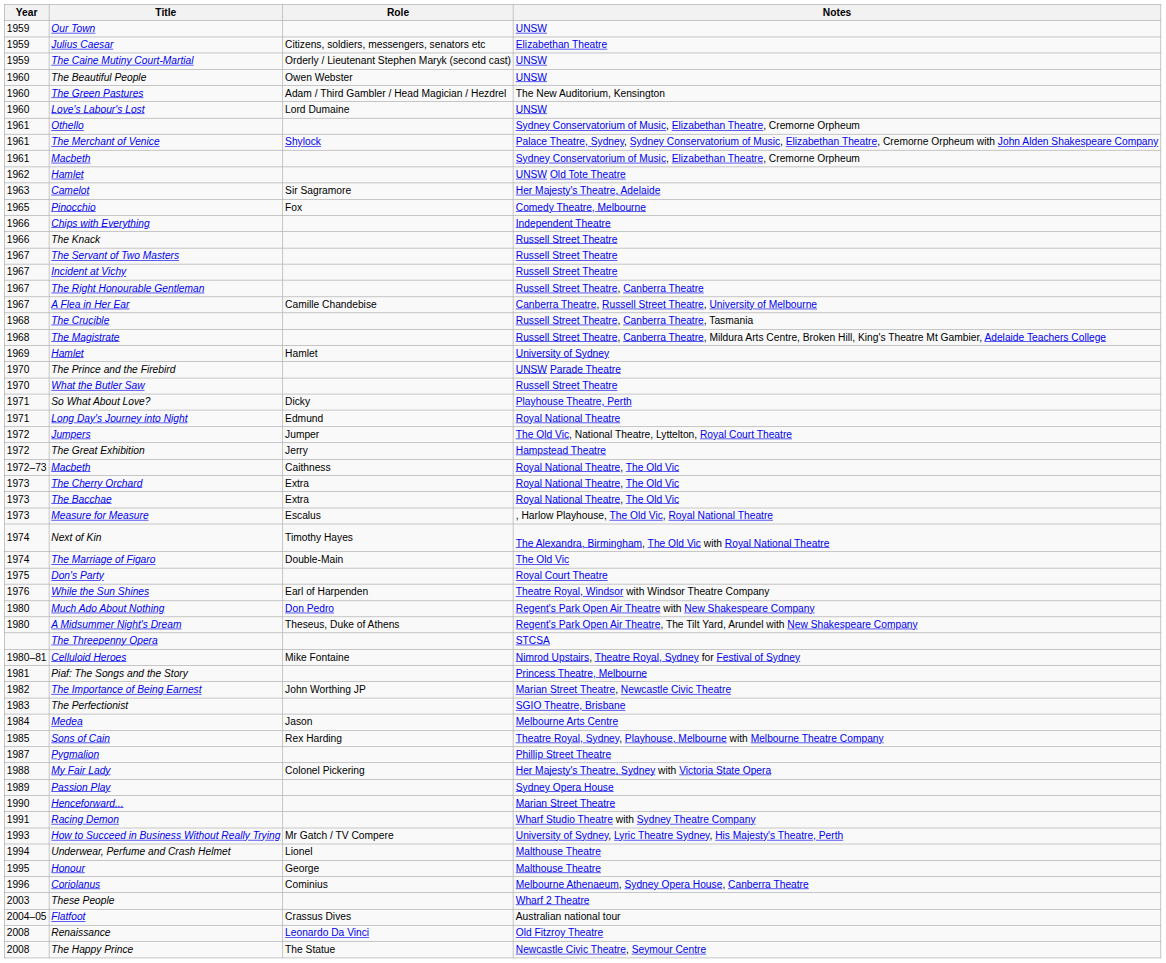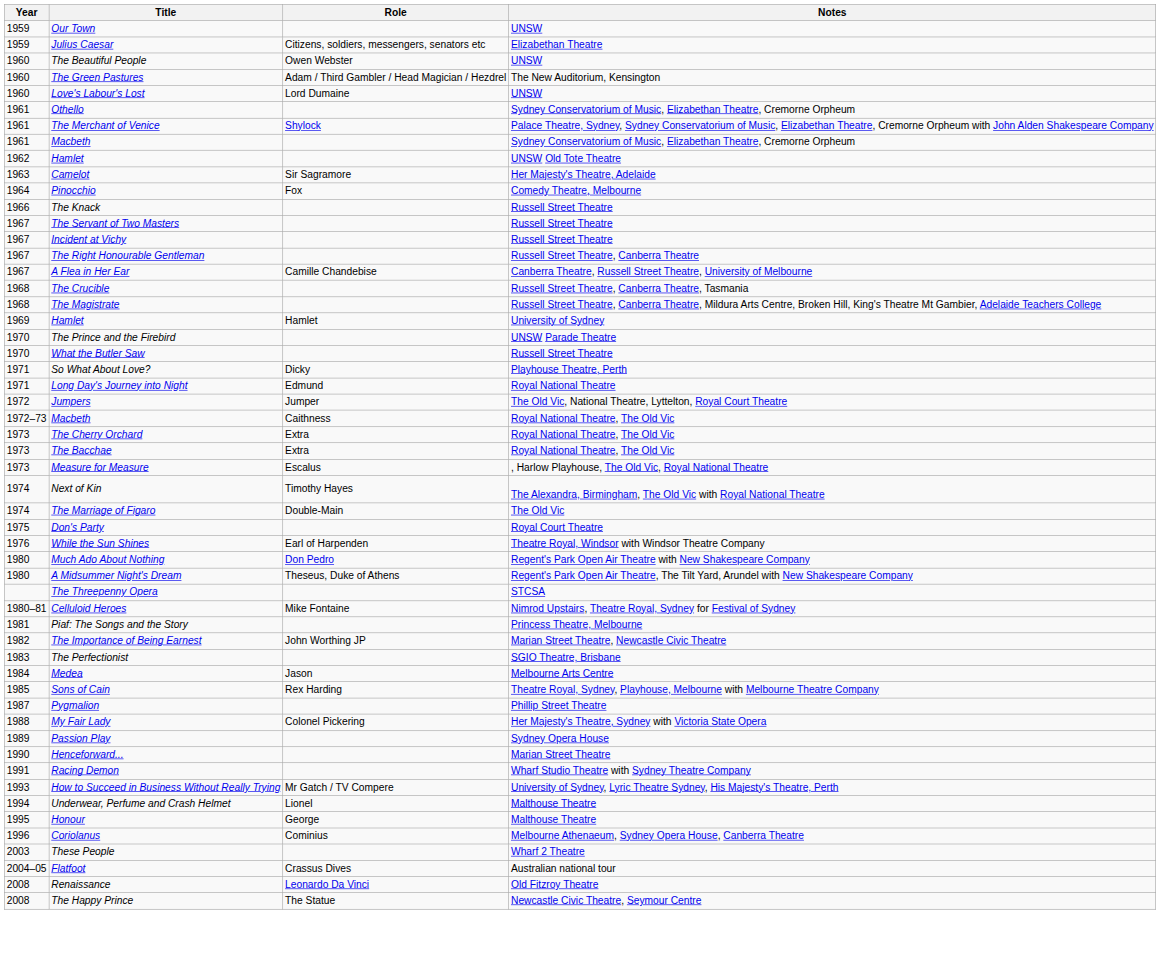 <table class="wikitable">
 <tr>
 <th>Year</th>
 <th>Title</th>
 <th>Role</th>
 <th>Notes</th>
 </tr>
 <tr>
 <td>1959</td>
 <td><em><a href='#'>Our Town</a></em></td>
 <td></td>
 <td><a href='#'>UNSW</a></td>
 </tr>
 <tr>
 <td>1959</td>
 <td><em><a href='#'>Julius Caesar</a></em></td>
 <td>Citizens, soldiers, messengers, senators etc</td>
 <td><a href='#'>Elizabethan Theatre</a></td>
-</tr>
-<tr>
-<td>1959</td>
-<td><em><a href='#'>The Caine Mutiny Court-Martial</a></em></td>
-<td>Orderly / Lieutenant Stephen Maryk (second cast)</td>
-<td><a href='#'>UNSW</a></td>
 </tr>
 <tr>
 <td>1960</td>
 <td><em>The Beautiful People</em></td>
 <td>Owen Webster</td>
 <td><a href='#'>UNSW</a></td>
 </tr>
 <tr>
 <td>1960</td>
 <td><em><a href='#'>The Green Pastures</a></em></td>
 <td>Adam / Third Gambler / Head Magician / Hezdrel</td>
 <td>The New Auditorium, Kensington</td>
 </tr>
 <tr>
 <td>1960</td>
 <td><em><a href='#'>Love's Labour's Lost</a></em></td>
 <td>Lord Dumaine</td>
 <td><a href='#'>UNSW</a></td>
 </tr>
 <tr>
 <td>1961</td>
 <td><em><a href='#'>Othello</a></em></td>
 <td></td>
 <td><a href='#'>Sydney Conservatorium of Music</a>, <a href='#'>Elizabethan Theatre</a>, Cremorne Orpheum</td>
 </tr>
 <tr>
 <td>1961</td>
 <td><em><a href='#'>The Merchant of Venice</a></em></td>
 <td><a href='#'>Shylock</a></td>
 <td><a href='#'>Palace Theatre, Sydney</a>, <a href='#'>Sydney Conservatorium of Music</a>, <a href='#'>Elizabethan Theatre</a>, Cremorne Orpheum with <a href='#'>John Alden Shakespeare Company</a></td>
 </tr>
 <tr>
 <td>1961</td>
 <td><em><a href='#'>Macbeth</a></em></td>
 <td></td>
 <td><a href='#'>Sydney Conservatorium of Music</a>, <a href='#'>Elizabethan Theatre</a>, Cremorne Orpheum</td>
 </tr>
 <tr>
 <td>1962</td>
 <td><em><a href='#'>Hamlet</a></em></td>
 <td></td>
 <td><a href='#'>UNSW</a> <a href='#'>Old Tote Theatre</a></td>
 </tr>
 <tr>
 <td>1963</td>
 <td><em><a href='#'>Camelot</a></em></td>
 <td>Sir Sagramore</td>
 <td><a href='#'>Her Majesty's Theatre, Adelaide</a></td>
 </tr>
 <tr>
-<td>1965</td>
+<td>1964</td>
 <td><em><a href='#'>Pinocchio</a></em></td>
 <td>Fox</td>
 <td><a href='#'>Comedy Theatre, Melbourne</a></td>
-</tr>
-<tr>
-<td>1966</td>
-<td><em><a href='#'>Chips with Everything</a></em></td>
-<td></td>
-<td><a href='#'>Independent Theatre</a></td>
 </tr>
 <tr>
 <td>1966</td>
 <td><em>The Knack</em></td>
 <td></td>
 <td><a href='#'>Russell Street Theatre</a></td>
 </tr>
 <tr>
 <td>1967</td>
 <td><em><a href='#'>The Servant of Two Masters</a></em></td>
 <td></td>
 <td><a href='#'>Russell Street Theatre</a></td>
 </tr>
 <tr>
 <td>1967</td>
 <td><em><a href='#'>Incident at Vichy</a></em></td>
 <td></td>
 <td><a href='#'>Russell Street Theatre</a></td>
 </tr>
 <tr>
 <td>1967</td>
 <td><em><a href='#'>The Right Honourable Gentleman</a></em></td>
 <td></td>
 <td><a href='#'>Russell Street Theatre</a>, <a href='#'>Canberra Theatre</a></td>
 </tr>
 <tr>
 <td>1967</td>
 <td><em><a href='#'>A Flea in Her Ear</a></em></td>
 <td>Camille Chandebise</td>
 <td><a href='#'>Canberra Theatre</a>, <a href='#'>Russell Street Theatre</a>, <a href='#'>University of Melbourne</a></td>
 </tr>
 <tr>
 <td>1968</td>
 <td><em><a href='#'>The Crucible</a></em></td>
 <td></td>
 <td><a href='#'>Russell Street Theatre</a>, <a href='#'>Canberra Theatre</a>, Tasmania</td>
 </tr>
 <tr>
 <td>1968</td>
 <td><em><a href='#'>The Magistrate</a></em></td>
 <td></td>
 <td><a href='#'>Russell Street Theatre</a>, <a href='#'>Canberra Theatre</a>, Mildura Arts Centre, Broken Hill, King's Theatre Mt Gambier, <a href='#'>Adelaide Teachers College</a></td>
 </tr>
 <tr>
 <td>1969</td>
 <td><em><a href='#'>Hamlet</a></em></td>
 <td>Hamlet</td>
 <td><a href='#'>University of Sydney</a></td>
 </tr>
 <tr>
 <td>1970</td>
 <td><em>The Prince and the Firebird</em></td>
 <td></td>
 <td><a href='#'>UNSW</a> <a href='#'>Parade Theatre</a></td>
 </tr>
 <tr>
 <td>1970</td>
 <td><em><a href='#'>What the Butler Saw</a></em></td>
 <td></td>
 <td><a href='#'>Russell Street Theatre</a></td>
 </tr>
 <tr>
 <td>1971</td>
 <td><em>So What About Love?</em></td>
 <td>Dicky</td>
 <td><a href='#'>Playhouse Theatre, Perth</a></td>
 </tr>
 <tr>
 <td>1971</td>
 <td><em><a href='#'>Long Day's Journey into Night</a></em></td>
 <td>Edmund</td>
 <td><a href='#'>Royal National Theatre</a></td>
 </tr>
 <tr>
 <td>1972</td>
 <td><em><a href='#'>Jumpers</a></em></td>
 <td>Jumper</td>
 <td><a href='#'>The Old Vic</a>, National Theatre, Lyttelton, <a href='#'>Royal Court Theatre</a></td>
-</tr>
-<tr>
-<td>1972</td>
-<td><em>The Great Exhibition</em></td>
-<td>Jerry</td>
-<td><a href='#'>Hampstead Theatre</a></td>
 </tr>
 <tr>
 <td>1972–73</td>
 <td><em><a href='#'>Macbeth</a></em></td>
 <td>Caithness</td>
 <td><a href='#'>Royal National Theatre</a>, <a href='#'>The Old Vic</a></td>
 </tr>
 <tr>
 <td>1973</td>
 <td><em><a href='#'>The Cherry Orchard</a></em></td>
 <td>Extra</td>
 <td><a href='#'>Royal National Theatre</a>, <a href='#'>The Old Vic</a></td>
 </tr>
 <tr>
 <td>1973</td>
 <td><em><a href='#'>The Bacchae</a></em></td>
 <td>Extra</td>
 <td><a href='#'>Royal National Theatre</a>, <a href='#'>The Old Vic</a></td>
 </tr>
 <tr>
 <td>1973</td>
 <td><em><a href='#'>Measure for Measure</a></em></td>
 <td>Escalus</td>
 <td>, Harlow Playhouse, <a href='#'>The Old Vic</a>, <a href='#'>Royal National Theatre</a></td>
 </tr>
 <tr>
 <td>1974</td>
 <td><em>Next of Kin</em></td>
 <td>Timothy Hayes</td>
 <td><br><a href='#'>The Alexandra, Birmingham</a>, <a href='#'>The Old Vic</a> with <a href='#'>Royal National Theatre</a></td>
 </tr>
 <tr>
 <td>1974</td>
 <td><em><a href='#'>The Marriage of Figaro</a></em></td>
 <td>Double-Main</td>
 <td><a href='#'>The Old Vic</a></td>
 </tr>
 <tr>
 <td>1975</td>
 <td><em><a href='#'>Don's Party</a></em></td>
 <td></td>
 <td><a href='#'>Royal Court Theatre</a></td>
 </tr>
 <tr>
 <td>1976</td>
 <td><em><a href='#'>While the Sun Shines</a></em></td>
 <td>Earl of Harpenden</td>
 <td><a href='#'>Theatre Royal, Windsor</a> with Windsor Theatre Company</td>
 </tr>
 <tr>
 <td>1980</td>
 <td><em><a href='#'>Much Ado About Nothing</a></em></td>
 <td><a href='#'>Don Pedro</a></td>
 <td><a href='#'>Regent's Park Open Air Theatre</a> with <a href='#'>New Shakespeare Company</a></td>
 </tr>
 <tr>
 <td>1980</td>
 <td><em><a href='#'>A Midsummer Night's Dream</a></em></td>
 <td>Theseus, Duke of Athens</td>
 <td><a href='#'>Regent's Park Open Air Theatre</a>, The Tilt Yard, Arundel with <a href='#'>New Shakespeare Company</a></td>
 </tr>
 <tr>
 <td></td>
 <td><em><a href='#'>The Threepenny Opera</a></em></td>
 <td></td>
 <td><a href='#'>STCSA</a></td>
 </tr>
 <tr>
 <td>1980–81</td>
 <td><em><a href='#'>Celluloid Heroes</a></em></td>
 <td>Mike Fontaine</td>
 <td><a href='#'>Nimrod Upstairs</a>, <a href='#'>Theatre Royal, Sydney</a> for <a href='#'>Festival of Sydney</a></td>
 </tr>
 <tr>
 <td>1981</td>
 <td><em>Piaf: The Songs and the Story</em></td>
 <td></td>
 <td><a href='#'>Princess Theatre, Melbourne</a></td>
 </tr>
 <tr>
 <td>1982</td>
 <td><em><a href='#'>The Importance of Being Earnest</a></em></td>
 <td>John Worthing JP</td>
 <td><a href='#'>Marian Street Theatre</a>, <a href='#'>Newcastle Civic Theatre</a></td>
 </tr>
 <tr>
 <td>1983</td>
 <td><em>The Perfectionist</em></td>
 <td></td>
 <td><a href='#'>SGIO Theatre, Brisbane</a></td>
 </tr>
 <tr>
 <td>1984</td>
 <td><em><a href='#'>Medea</a></em></td>
 <td>Jason</td>
 <td><a href='#'>Melbourne Arts Centre</a></td>
 </tr>
 <tr>
 <td>1985</td>
 <td><em><a href='#'>Sons of Cain</a></em></td>
 <td>Rex Harding</td>
 <td><a href='#'>Theatre Royal, Sydney</a>, <a href='#'>Playhouse, Melbourne</a> with <a href='#'>Melbourne Theatre Company</a></td>
 </tr>
 <tr>
 <td>1987</td>
 <td><em><a href='#'>Pygmalion</a></em></td>
 <td></td>
 <td><a href='#'>Phillip Street Theatre</a></td>
 </tr>
 <tr>
 <td>1988</td>
 <td><em><a href='#'>My Fair Lady</a></em></td>
 <td>Colonel Pickering</td>
 <td><a href='#'>Her Majesty's Theatre, Sydney</a> with <a href='#'>Victoria State Opera</a></td>
 </tr>
 <tr>
 <td>1989</td>
 <td><em><a href='#'>Passion Play</a></em></td>
 <td></td>
 <td><a href='#'>Sydney Opera House</a></td>
 </tr>
 <tr>
 <td>1990</td>
 <td><em><a href='#'>Henceforward...</a></em></td>
 <td></td>
 <td><a href='#'>Marian Street Theatre</a></td>
 </tr>
 <tr>
 <td>1991</td>
 <td><em><a href='#'>Racing Demon</a></em></td>
 <td></td>
 <td><a href='#'>Wharf Studio Theatre</a> with <a href='#'>Sydney Theatre Company</a></td>
 </tr>
 <tr>
 <td>1993</td>
 <td><em><a href='#'>How to Succeed in Business Without Really Trying</a></em></td>
 <td>Mr Gatch / TV Compere</td>
 <td><a href='#'>University of Sydney</a>, <a href='#'>Lyric Theatre Sydney</a>, <a href='#'>His Majesty's Theatre, Perth</a></td>
 </tr>
 <tr>
 <td>1994</td>
 <td><em>Underwear, Perfume and Crash Helmet</em></td>
 <td>Lionel</td>
 <td><a href='#'>Malthouse Theatre</a></td>
 </tr>
 <tr>
 <td>1995</td>
 <td><em><a href='#'>Honour</a></em></td>
 <td>George</td>
 <td><a href='#'>Malthouse Theatre</a></td>
 </tr>
 <tr>
 <td>1996</td>
 <td><em><a href='#'>Coriolanus</a></em></td>
 <td>Cominius</td>
 <td><a href='#'>Melbourne Athenaeum</a>, <a href='#'>Sydney Opera House</a>, <a href='#'>Canberra Theatre</a></td>
 </tr>
 <tr>
 <td>2003</td>
 <td><em>These People</em></td>
 <td></td>
 <td><a href='#'>Wharf 2 Theatre</a></td>
 </tr>
 <tr>
 <td>2004–05</td>
 <td><em><a href='#'>Flatfoot</a></em></td>
 <td>Crassus Dives</td>
 <td>Australian national tour</td>
 </tr>
 <tr>
 <td>2008</td>
 <td><em>Renaissance</em></td>
 <td><a href='#'>Leonardo Da Vinci</a></td>
 <td><a href='#'>Old Fitzroy Theatre</a></td>
 </tr>
 <tr>
 <td>2008</td>
 <td><em>The Happy Prince</em></td>
 <td>The Statue</td>
 <td><a href='#'>Newcastle Civic Theatre</a>, <a href='#'>Seymour Centre</a></td>
 </tr>
 </table>
